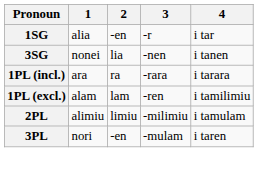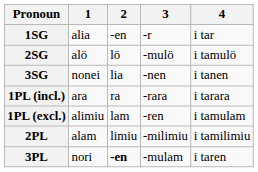 <table class="wikitable">
 <tr>
 <th>Pronoun</th>
 <th>1</th>
 <th>2</th>
 <th>3</th>
 <th>4</th>
 </tr>
 <tr>
 <th>1SG</th>
 <td>alia</td>
 <td>-en</td>
 <td>-r</td>
 <td>i tar</td>
+</tr>
+<tr>
+<th>2SG</th>
+<td>alö</td>
+<td>lö</td>
+<td>-mulö</td>
+<td>i tamulö</td>
 </tr>
 <tr>
 <th>3SG</th>
 <td>nonei</td>
 <td>lia</td>
 <td>-nen</td>
 <td>i tanen</td>
 </tr>
 <tr>
 <th>1PL (incl.)</th>
 <td>ara</td>
 <td>ra</td>
 <td>-rara</td>
 <td>i tarara</td>
 </tr>
 <tr>
 <th>1PL (excl.)</th>
-<td>alam</td>
+<td>alimiu</td>
 <td>lam</td>
 <td>-ren</td>
-<td>i tamilimiu</td>
+<td>i tamulam</td>
 </tr>
 <tr>
 <th>2PL</th>
-<td>alimiu</td>
+<td>alam</td>
 <td>limiu</td>
 <td>-milimiu</td>
-<td>i tamulam</td>
+<td>i tamilimiu</td>
 </tr>
 <tr>
 <th>3PL</th>
 <td>nori</td>
-<td>-en</td>
+<td><strong>-en</strong></td>
 <td>-mulam</td>
 <td>i taren</td>
 </tr>
 </table>
